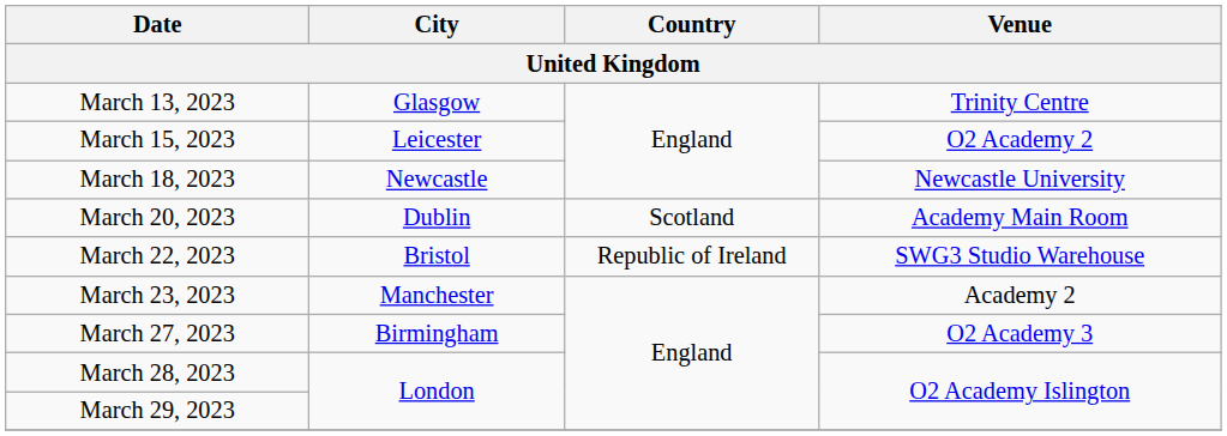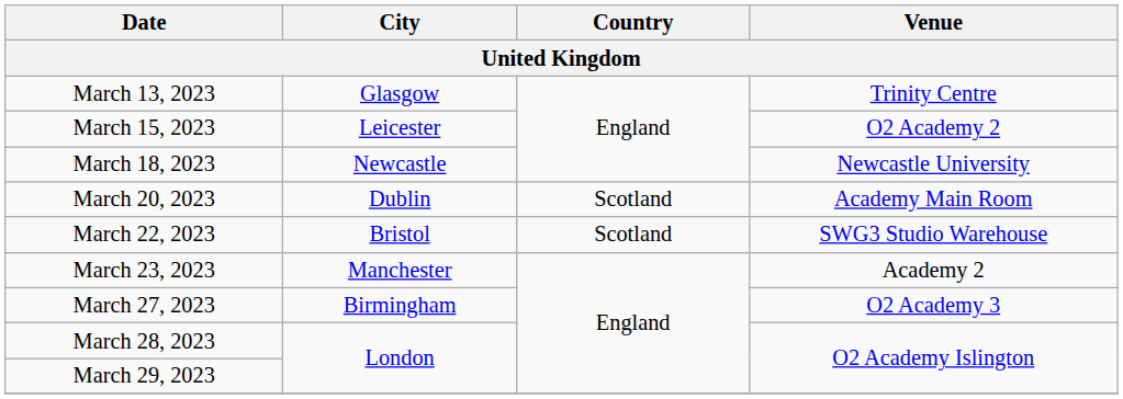 <table class="wikitable plainrowheaders" style="text-align:center;">
 <tr>
 <th scope="col" style="width:12em;">Date</th>
 <th scope="col" style="width:10em;">City</th>
 <th scope="col" style="width:10em;">Country</th>
 <th scope="col" style="width:16em;">Venue</th>
 </tr>
 <tr>
 <th colspan="9">United Kingdom</th>
 </tr>
 <tr>
 <td>March 13, 2023</td>
 <td><a href='#'>Glasgow</a></td>
 <td rowspan="3">England</td>
 <td><a href='#'>Trinity Centre</a></td>
 </tr>
 <tr>
 <td>March 15, 2023</td>
 <td><a href='#'>Leicester</a></td>
 <td><a href='#'>O2 Academy 2</a></td>
 </tr>
 <tr>
 <td>March 18, 2023</td>
 <td><a href='#'>Newcastle</a></td>
 <td><a href='#'>Newcastle University</a></td>
 </tr>
 <tr>
 <td>March 20, 2023</td>
 <td><a href='#'>Dublin</a></td>
 <td>Scotland</td>
 <td><a href='#'>Academy Main Room</a></td>
 </tr>
 <tr>
 <td>March 22, 2023</td>
 <td><a href='#'>Bristol</a></td>
-<td>Republic of Ireland</td>
+<td>Scotland</td>
 <td><a href='#'>SWG3 Studio Warehouse</a></td>
 </tr>
 <tr>
 <td>March 23, 2023</td>
 <td><a href='#'>Manchester</a></td>
 <td rowspan="4">England</td>
 <td>Academy 2</td>
 </tr>
 <tr>
 <td>March 27, 2023</td>
 <td><a href='#'>Birmingham</a></td>
 <td><a href='#'>O2 Academy 3</a></td>
 </tr>
 <tr>
 <td>March 28, 2023</td>
 <td rowspan="2"><a href='#'>London</a></td>
 <td rowspan="2"><a href='#'>O2 Academy Islington</a></td>
 </tr>
 <tr>
 <td>March 29, 2023</td>
 </tr>
 <tr>
 </tr>
 </table>
